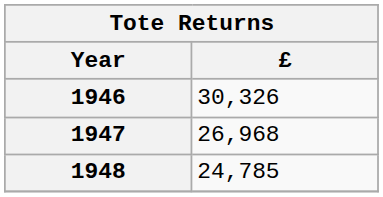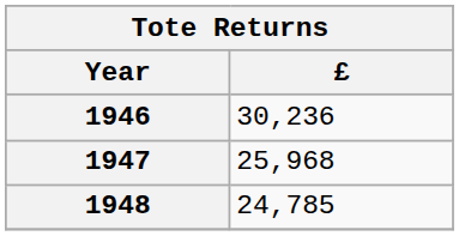 <table class="wikitable">
 <tr>
 <th colspan="6">Tote Returns</th>
 </tr>
 <tr>
 <th width=100>Year</th>
 <th width=100>£</th>
 </tr>
 <tr>
 <th>1946</th>
-<td>30,326</td>
+<td>30,236</td>
 </tr>
 <tr>
 <th>1947</th>
-<td>26,968</td>
+<td>25,968</td>
 </tr>
 <tr>
 <th>1948</th>
 <td>24,785</td>
 </tr>
 <tr>
 </tr>
 </table>
